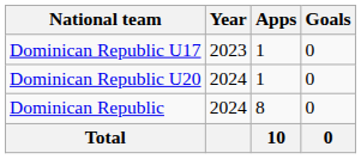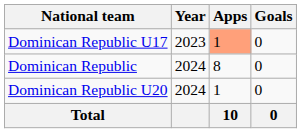 <table class="wikitable">
 <tr>
 <th>National team</th>
 <th>Year</th>
 <th>Apps</th>
 <th>Goals</th>
 </tr>
 <tr>
 <td><a href='#'>Dominican Republic U17</a></td>
 <td>2023</td>
-<td>1</td>
+<td style="background: lightsalmon;">1</td>
+<td>0</td>
+</tr>
+<tr>
+<td><a href='#'>Dominican Republic</a></td>
+<td>2024</td>
+<td>8</td>
 <td>0</td>
 </tr>
 <tr>
 <td><a href='#'>Dominican Republic U20</a></td>
 <td>2024</td>
 <td>1</td>
 <td>0</td>
 </tr>
 <tr>
-<td><a href='#'>Dominican Republic</a></td>
-<td>2024</td>
-<td>8</td>
-<td>0</td>
-</tr>
-<tr>
 <th>Total</th>
 <th></th>
 <th>10</th>
 <th>0</th>
 </tr>
 </table>
